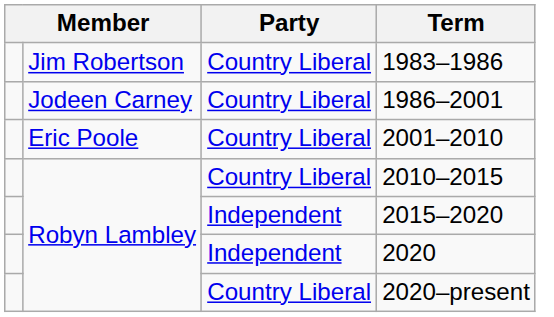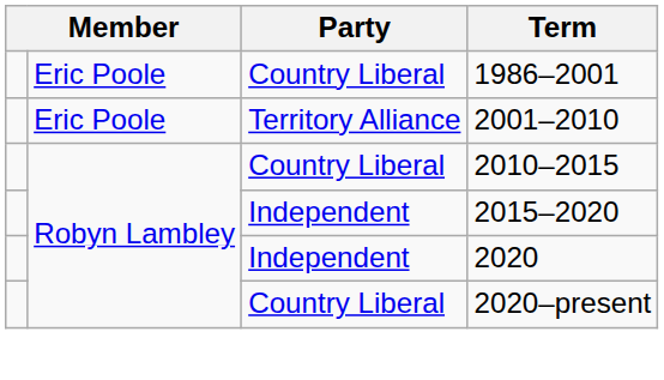 <table class="wikitable">
 <tr>
 <th colspan="2">Member</th>
 <th>Party</th>
 <th>Term</th>
 </tr>
 <tr>
 <td> </td>
-<td><a href='#'>Jim Robertson</a></td>
-<td><a href='#'>Country Liberal</a></td>
-<td>1983–1986</td>
-</tr>
-<tr>
-<td> </td>
-<td><a href='#'>Jodeen Carney</a></td>
+<td><a href='#'>Eric Poole</a></td>
 <td><a href='#'>Country Liberal</a></td>
 <td>1986–2001</td>
 </tr>
 <tr>
 <td> </td>
 <td><a href='#'>Eric Poole</a></td>
-<td><a href='#'>Country Liberal</a></td>
+<td><a href='#'>Territory Alliance</a></td>
 <td>2001–2010</td>
 </tr>
 <tr>
 <td> </td>
 <td rowspan=4><a href='#'>Robyn Lambley</a></td>
 <td><a href='#'>Country Liberal</a></td>
 <td>2010–2015</td>
 </tr>
 <tr>
 <td> </td>
 <td><a href='#'>Independent</a></td>
 <td>2015–2020</td>
 </tr>
 <tr>
 <td> </td>
 <td><a href='#'>Independent</a></td>
 <td>2020</td>
 </tr>
 <tr>
 <td> </td>
 <td><a href='#'>Country Liberal</a></td>
 <td>2020–present</td>
 </tr>
 </table>
